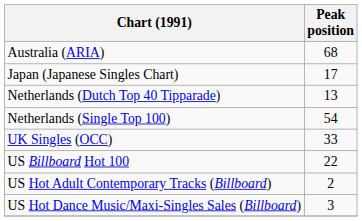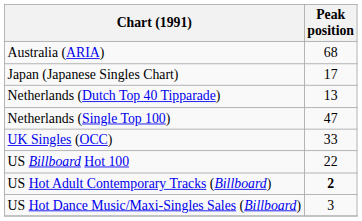 <table class="wikitable">
 <tr>
 <th>Chart (1991)</th>
 <th>Peak<br>position</th>
 </tr>
 <tr>
 <td>Australia (<a href='#'>ARIA</a>)</td>
 <td align="center">68</td>
 </tr>
 <tr>
 <td>Japan (Japanese Singles Chart)</td>
 <td align="center">17</td>
 </tr>
 <tr>
 <td>Netherlands (<a href='#'>Dutch Top 40 Tipparade</a>)</td>
 <td align="center">13</td>
 </tr>
 <tr>
 <td>Netherlands (<a href='#'>Single Top 100</a>)</td>
-<td align="center">54</td>
+<td align="center">47</td>
 </tr>
 <tr>
 <td><a href='#'>UK Singles</a> (<a href='#'>OCC</a>)</td>
 <td align="center">33</td>
 </tr>
 <tr>
 <td>US <em><a href='#'>Billboard</a></em> <a href='#'>Hot 100</a></td>
 <td align="center">22</td>
 </tr>
 <tr>
 <td>US <a href='#'>Hot Adult Contemporary Tracks</a> (<em><a href='#'>Billboard</a></em>)</td>
-<td align="center">2</td>
+<td align="center"><strong>2</strong></td>
 </tr>
 <tr>
 <td>US <a href='#'>Hot Dance Music/Maxi-Singles Sales</a> (<em><a href='#'>Billboard</a></em>)</td>
 <td align="center">3</td>
 </tr>
 <tr>
 </tr>
 </table>
